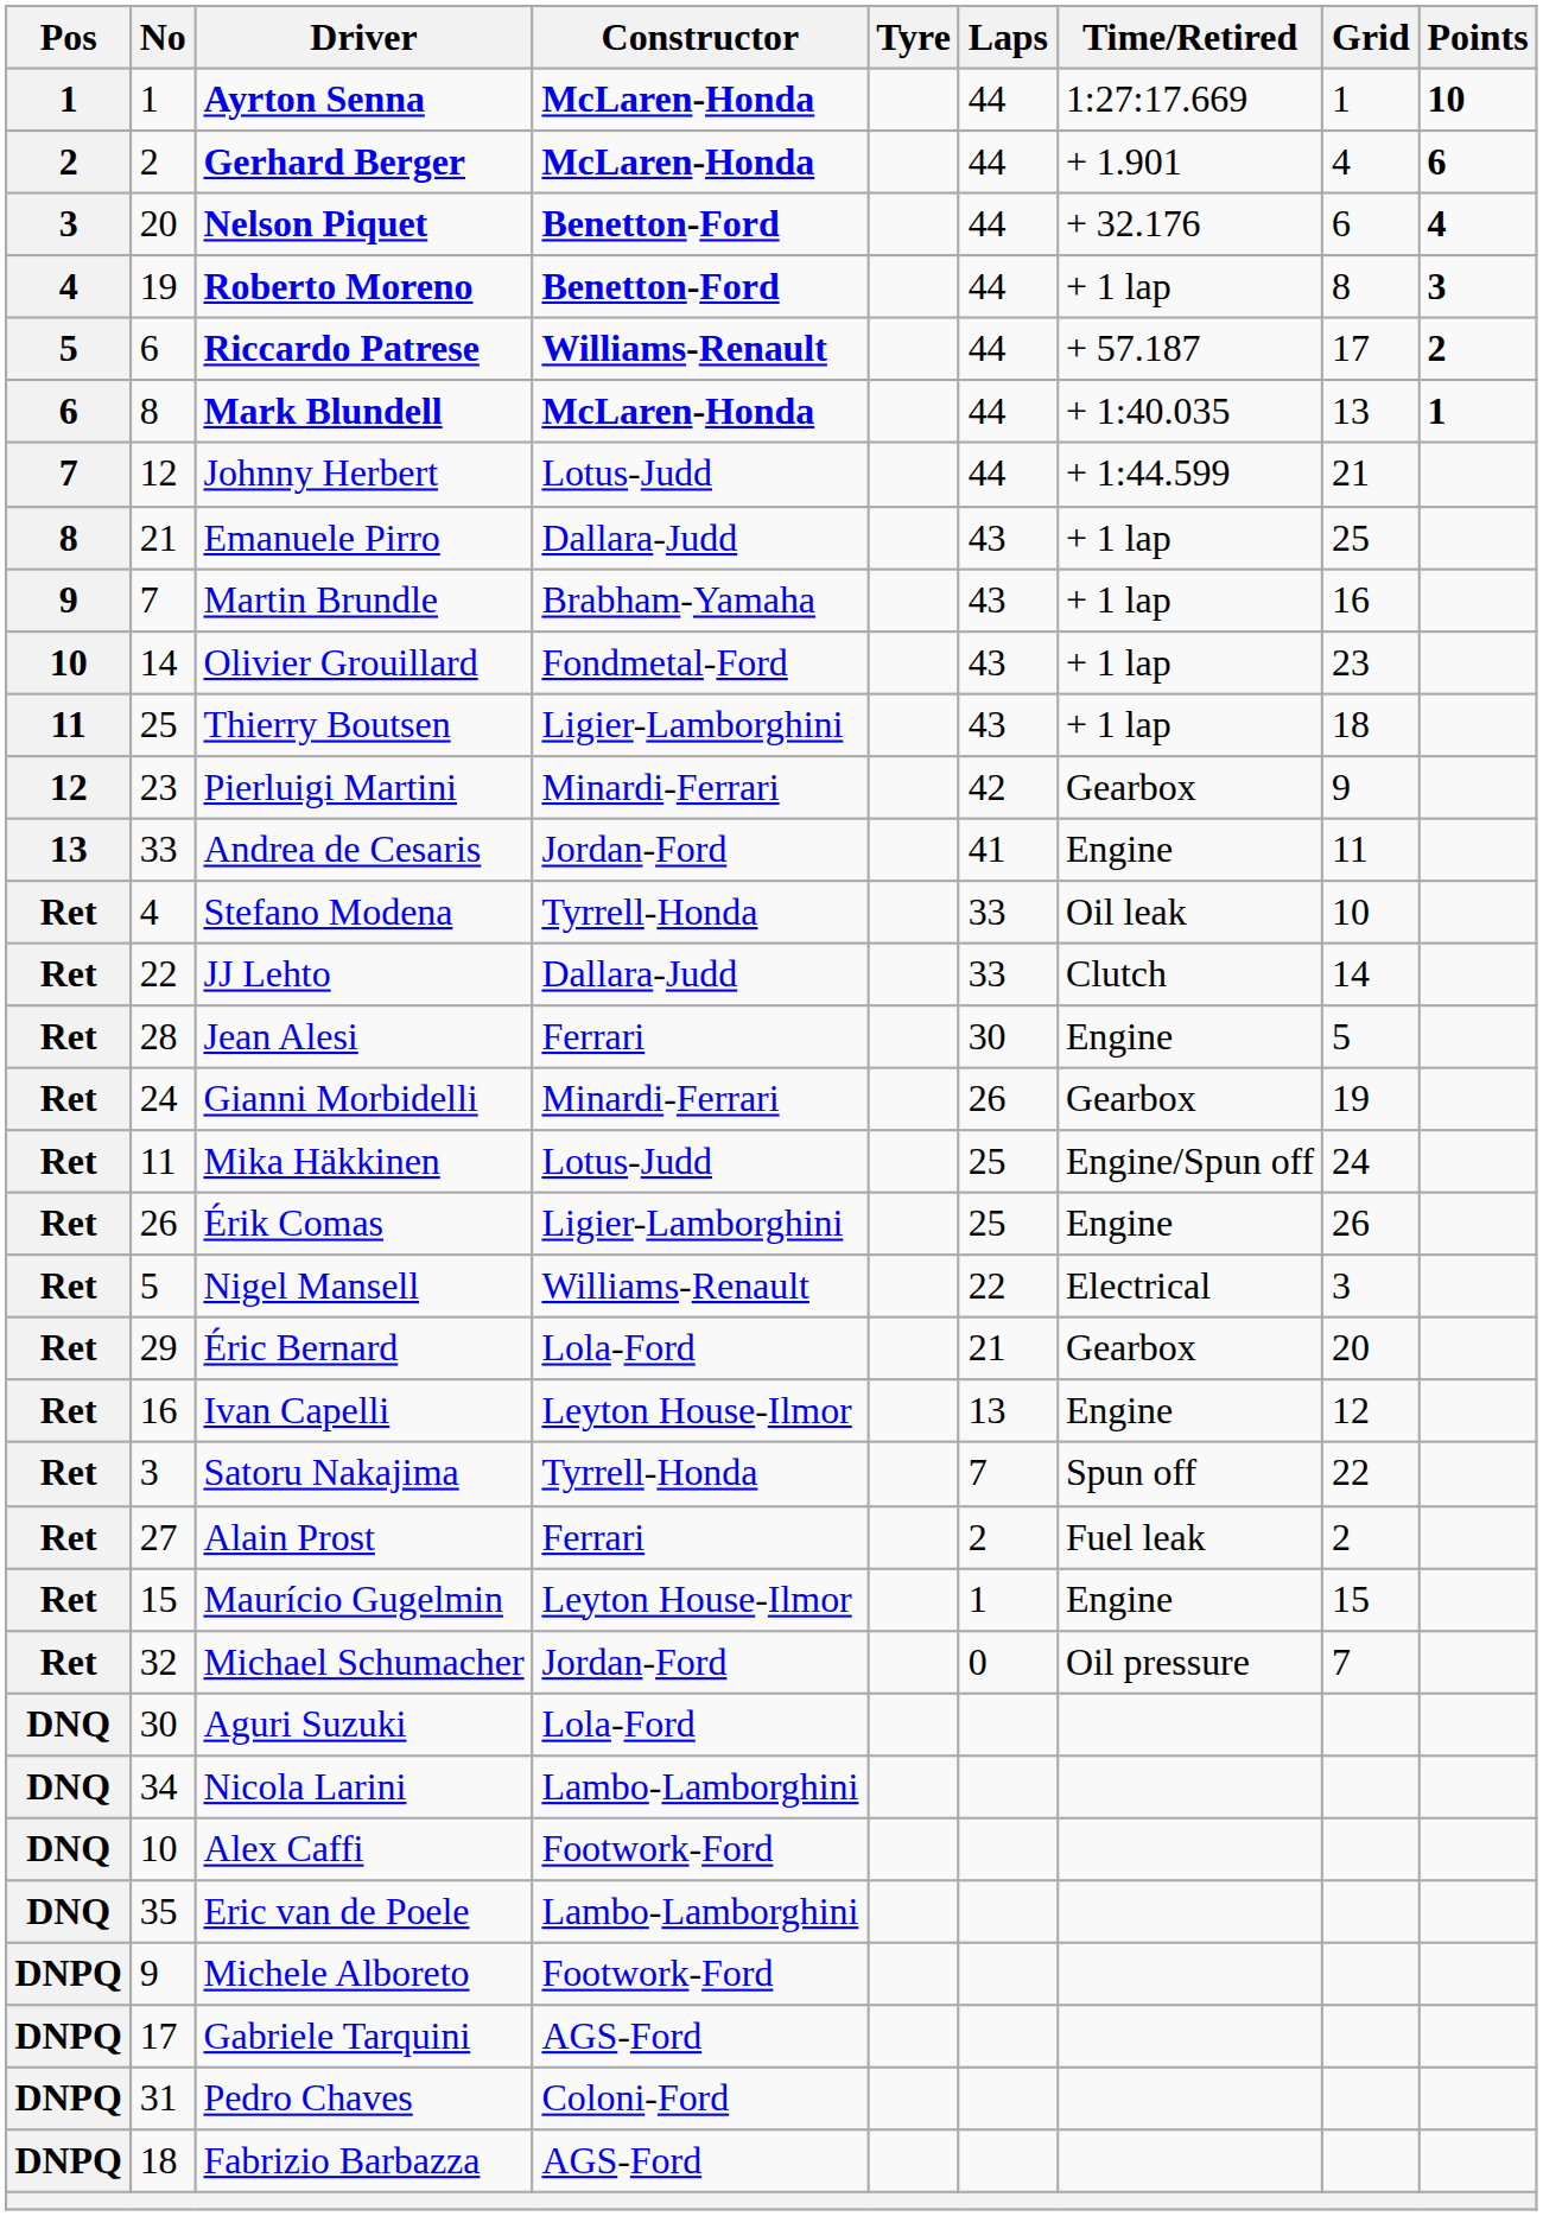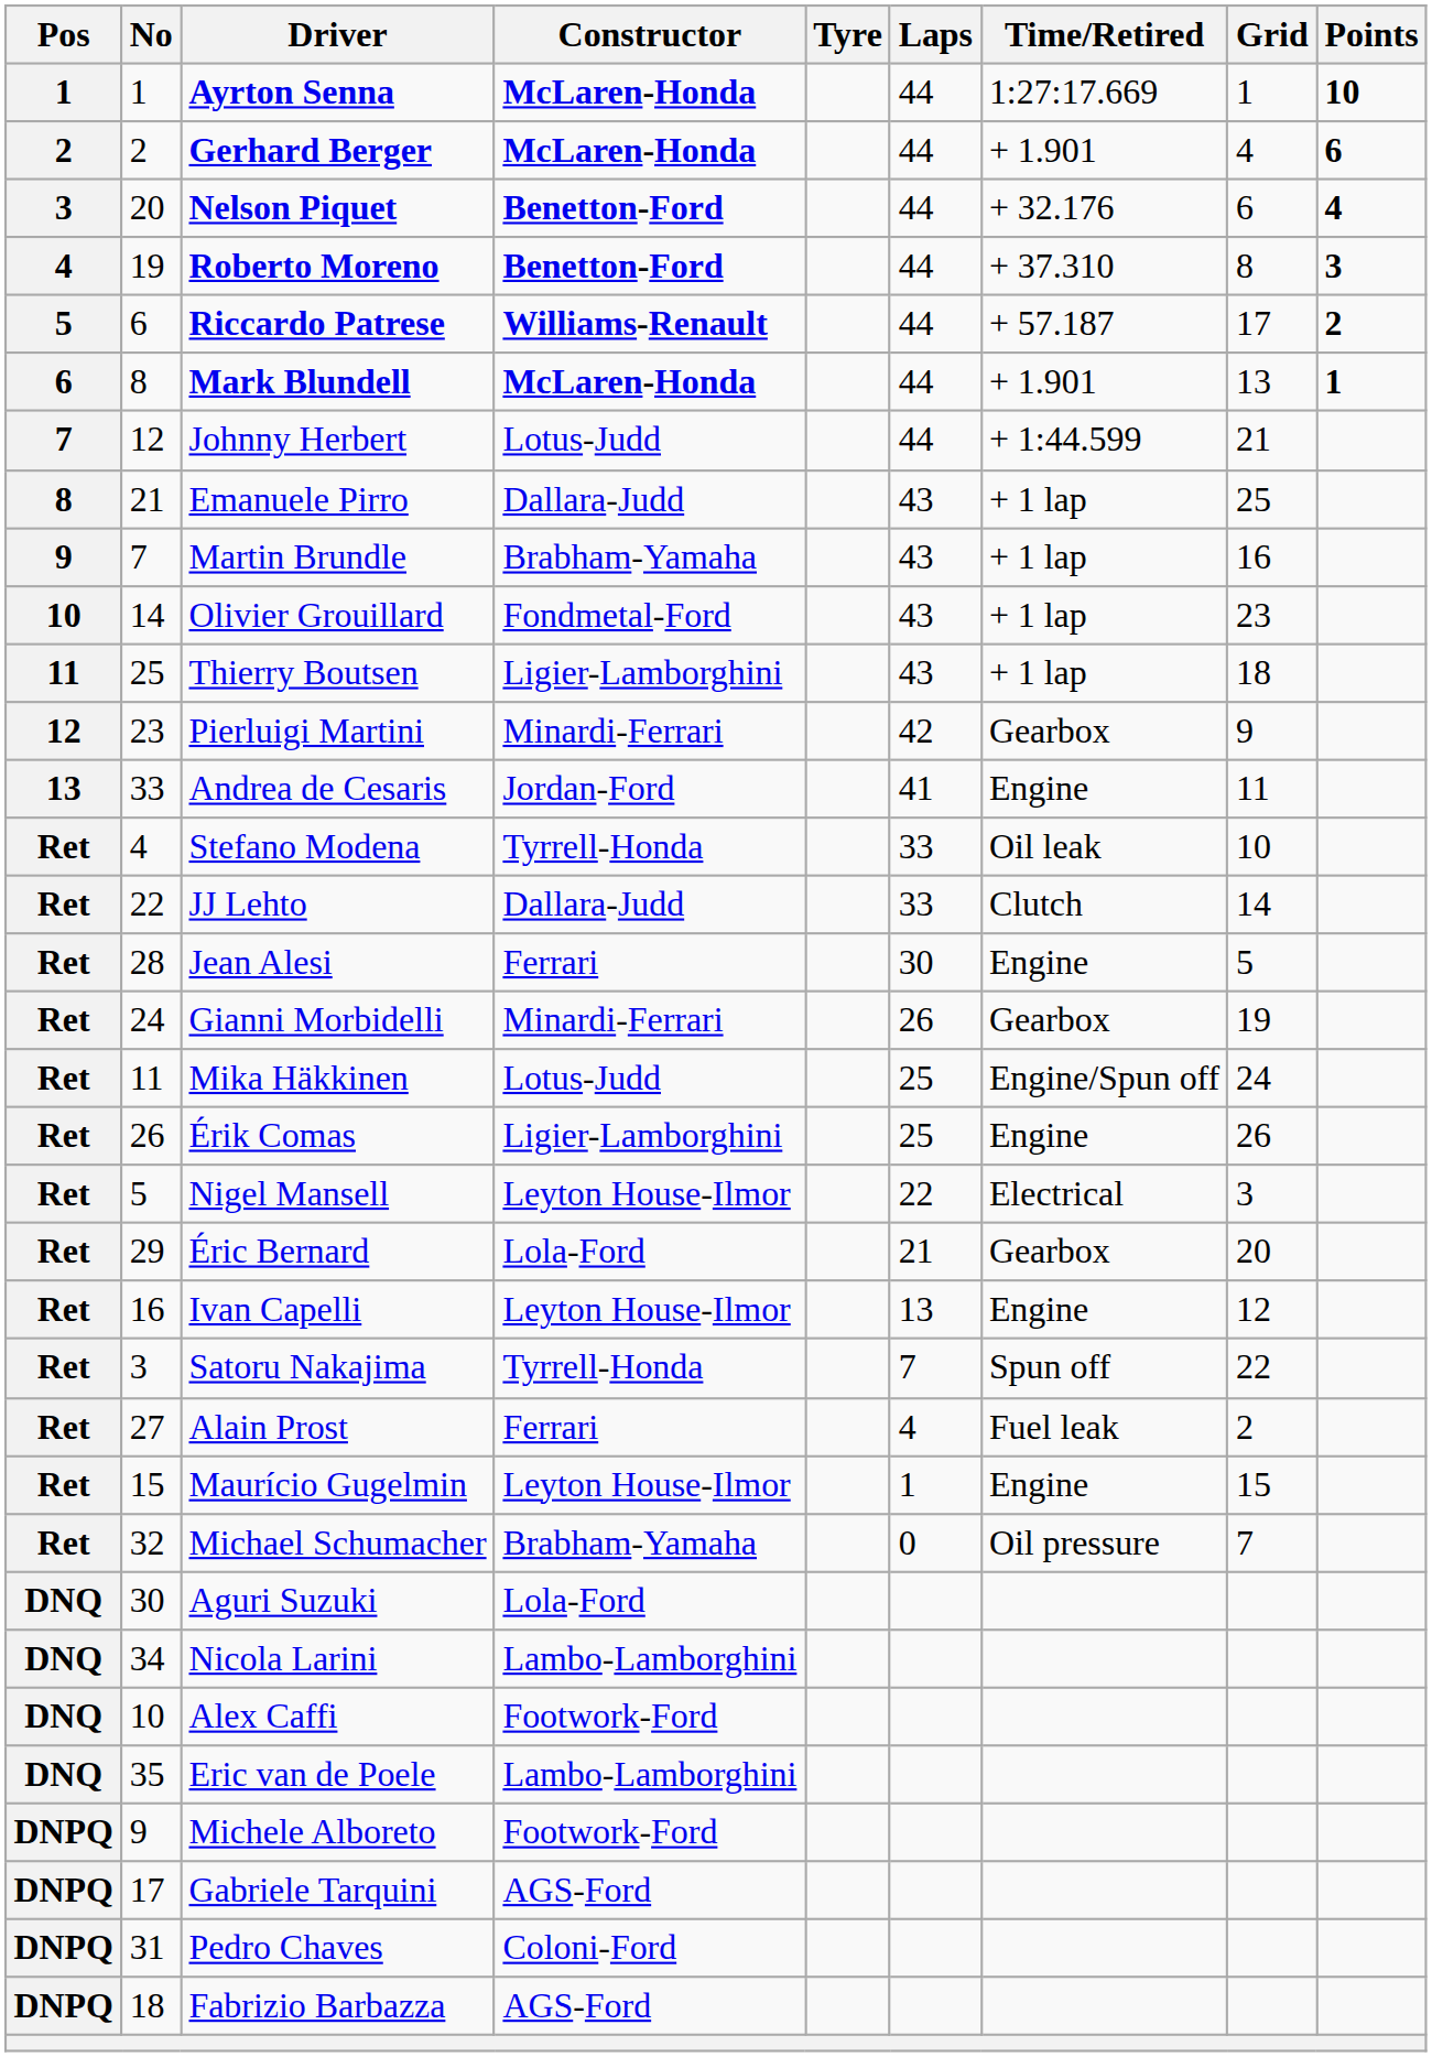 <table class="wikitable" style="font-size: 95%;">
 <tr>
 <th>Pos</th>
 <th>No</th>
 <th>Driver</th>
 <th>Constructor</th>
 <th>Tyre</th>
 <th>Laps</th>
 <th>Time/Retired</th>
 <th>Grid</th>
 <th>Points</th>
 </tr>
 <tr>
 <th>1</th>
 <td>1</td>
 <td> <strong><a href='#'>Ayrton Senna</a></strong></td>
 <td><strong><a href='#'>McLaren</a>-<a href='#'>Honda</a></strong></td>
 <td></td>
 <td>44</td>
 <td>1:27:17.669</td>
 <td>1</td>
 <td><strong>10</strong></td>
 </tr>
 <tr>
 <th>2</th>
 <td>2</td>
 <td> <strong><a href='#'>Gerhard Berger</a></strong></td>
 <td><strong><a href='#'>McLaren</a>-<a href='#'>Honda</a></strong></td>
 <td></td>
 <td>44</td>
 <td>+ 1.901</td>
 <td>4</td>
 <td><strong>6</strong></td>
 </tr>
 <tr>
 <th>3</th>
 <td>20</td>
 <td> <strong><a href='#'>Nelson Piquet</a></strong></td>
 <td><strong><a href='#'>Benetton</a>-<a href='#'>Ford</a></strong></td>
 <td></td>
 <td>44</td>
 <td>+ 32.176</td>
 <td>6</td>
 <td><strong>4</strong></td>
 </tr>
 <tr>
 <th>4</th>
 <td>19</td>
 <td> <strong><a href='#'>Roberto Moreno</a></strong></td>
 <td><strong><a href='#'>Benetton</a>-<a href='#'>Ford</a></strong></td>
 <td></td>
 <td>44</td>
-<td>+ 1 lap</td>
+<td>+ 37.310</td>
 <td>8</td>
 <td><strong>3</strong></td>
 </tr>
 <tr>
 <th>5</th>
 <td>6</td>
 <td> <strong><a href='#'>Riccardo Patrese</a></strong></td>
 <td><strong><a href='#'>Williams</a>-<a href='#'>Renault</a></strong></td>
 <td></td>
 <td>44</td>
 <td>+ 57.187</td>
 <td>17</td>
 <td><strong>2</strong></td>
 </tr>
 <tr>
 <th>6</th>
 <td>8</td>
 <td> <strong><a href='#'>Mark Blundell</a></strong></td>
 <td><strong><a href='#'>McLaren</a>-<a href='#'>Honda</a></strong></td>
 <td></td>
 <td>44</td>
-<td>+ 1:40.035</td>
+<td>+ 1.901</td>
 <td>13</td>
 <td><strong>1</strong></td>
 </tr>
 <tr>
 <th>7</th>
 <td>12</td>
 <td> <a href='#'>Johnny Herbert</a></td>
 <td><a href='#'>Lotus</a>-<a href='#'>Judd</a></td>
 <td></td>
 <td>44</td>
 <td>+ 1:44.599</td>
 <td>21</td>
 <td></td>
 </tr>
 <tr>
 <th>8</th>
 <td>21</td>
 <td> <a href='#'>Emanuele Pirro</a></td>
 <td><a href='#'>Dallara</a>-<a href='#'>Judd</a></td>
 <td></td>
 <td>43</td>
 <td>+ 1 lap</td>
 <td>25</td>
 <td></td>
 </tr>
 <tr>
 <th>9</th>
 <td>7</td>
 <td> <a href='#'>Martin Brundle</a></td>
 <td><a href='#'>Brabham</a>-<a href='#'>Yamaha</a></td>
 <td></td>
 <td>43</td>
 <td>+ 1 lap</td>
 <td>16</td>
 <td></td>
 </tr>
 <tr>
 <th>10</th>
 <td>14</td>
 <td> <a href='#'>Olivier Grouillard</a></td>
 <td><a href='#'>Fondmetal</a>-<a href='#'>Ford</a></td>
 <td></td>
 <td>43</td>
 <td>+ 1 lap</td>
 <td>23</td>
 <td></td>
 </tr>
 <tr>
 <th>11</th>
 <td>25</td>
 <td> <a href='#'>Thierry Boutsen</a></td>
 <td><a href='#'>Ligier</a>-<a href='#'>Lamborghini</a></td>
 <td></td>
 <td>43</td>
 <td>+ 1 lap</td>
 <td>18</td>
 <td></td>
 </tr>
 <tr>
 <th>12</th>
 <td>23</td>
 <td> <a href='#'>Pierluigi Martini</a></td>
 <td><a href='#'>Minardi</a>-<a href='#'>Ferrari</a></td>
 <td></td>
 <td>42</td>
 <td>Gearbox</td>
 <td>9</td>
 <td></td>
 </tr>
 <tr>
 <th>13</th>
 <td>33</td>
 <td> <a href='#'>Andrea de Cesaris</a></td>
 <td><a href='#'>Jordan</a>-<a href='#'>Ford</a></td>
 <td></td>
 <td>41</td>
 <td>Engine</td>
 <td>11</td>
 <td></td>
 </tr>
 <tr>
 <th>Ret</th>
 <td>4</td>
 <td> <a href='#'>Stefano Modena</a></td>
 <td><a href='#'>Tyrrell</a>-<a href='#'>Honda</a></td>
 <td></td>
 <td>33</td>
 <td>Oil leak</td>
 <td>10</td>
 <td></td>
 </tr>
 <tr>
 <th>Ret</th>
 <td>22</td>
 <td> <a href='#'>JJ Lehto</a></td>
 <td><a href='#'>Dallara</a>-<a href='#'>Judd</a></td>
 <td></td>
 <td>33</td>
 <td>Clutch</td>
 <td>14</td>
 <td></td>
 </tr>
 <tr>
 <th>Ret</th>
 <td>28</td>
 <td> <a href='#'>Jean Alesi</a></td>
 <td><a href='#'>Ferrari</a></td>
 <td></td>
 <td>30</td>
 <td>Engine</td>
 <td>5</td>
 <td></td>
 </tr>
 <tr>
 <th>Ret</th>
 <td>24</td>
 <td> <a href='#'>Gianni Morbidelli</a></td>
 <td><a href='#'>Minardi</a>-<a href='#'>Ferrari</a></td>
 <td></td>
 <td>26</td>
 <td>Gearbox</td>
 <td>19</td>
 <td></td>
 </tr>
 <tr>
 <th>Ret</th>
 <td>11</td>
 <td> <a href='#'>Mika Häkkinen</a></td>
 <td><a href='#'>Lotus</a>-<a href='#'>Judd</a></td>
 <td></td>
 <td>25</td>
 <td>Engine/Spun off</td>
 <td>24</td>
 <td></td>
 </tr>
 <tr>
 <th>Ret</th>
 <td>26</td>
 <td> <a href='#'>Érik Comas</a></td>
 <td><a href='#'>Ligier</a>-<a href='#'>Lamborghini</a></td>
 <td></td>
 <td>25</td>
 <td>Engine</td>
 <td>26</td>
 <td></td>
 </tr>
 <tr>
 <th>Ret</th>
 <td>5</td>
 <td> <a href='#'>Nigel Mansell</a></td>
-<td><a href='#'>Williams</a>-<a href='#'>Renault</a></td>
+<td><a href='#'>Leyton House</a>-<a href='#'>Ilmor</a></td>
 <td></td>
 <td>22</td>
 <td>Electrical</td>
 <td>3</td>
 <td></td>
 </tr>
 <tr>
 <th>Ret</th>
 <td>29</td>
 <td> <a href='#'>Éric Bernard</a></td>
 <td><a href='#'>Lola</a>-<a href='#'>Ford</a></td>
 <td></td>
 <td>21</td>
 <td>Gearbox</td>
 <td>20</td>
 <td></td>
 </tr>
 <tr>
 <th>Ret</th>
 <td>16</td>
 <td> <a href='#'>Ivan Capelli</a></td>
 <td><a href='#'>Leyton House</a>-<a href='#'>Ilmor</a></td>
 <td></td>
 <td>13</td>
 <td>Engine</td>
 <td>12</td>
 <td></td>
 </tr>
 <tr>
 <th>Ret</th>
 <td>3</td>
 <td> <a href='#'>Satoru Nakajima</a></td>
 <td><a href='#'>Tyrrell</a>-<a href='#'>Honda</a></td>
 <td></td>
 <td>7</td>
 <td>Spun off</td>
 <td>22</td>
 <td></td>
 </tr>
 <tr>
 <th>Ret</th>
 <td>27</td>
 <td> <a href='#'>Alain Prost</a></td>
 <td><a href='#'>Ferrari</a></td>
 <td></td>
-<td>2</td>
+<td>4</td>
 <td>Fuel leak</td>
 <td>2</td>
 <td></td>
 </tr>
 <tr>
 <th>Ret</th>
 <td>15</td>
 <td> <a href='#'>Maurício Gugelmin</a></td>
 <td><a href='#'>Leyton House</a>-<a href='#'>Ilmor</a></td>
 <td></td>
 <td>1</td>
 <td>Engine</td>
 <td>15</td>
 <td></td>
 </tr>
 <tr>
 <th>Ret</th>
 <td>32</td>
 <td> <a href='#'>Michael Schumacher</a></td>
-<td><a href='#'>Jordan</a>-<a href='#'>Ford</a></td>
+<td><a href='#'>Brabham</a>-<a href='#'>Yamaha</a></td>
 <td></td>
 <td>0</td>
 <td>Oil pressure</td>
 <td>7</td>
 <td></td>
 </tr>
 <tr>
 <th>DNQ</th>
 <td>30</td>
 <td> <a href='#'>Aguri Suzuki</a></td>
 <td><a href='#'>Lola</a>-<a href='#'>Ford</a></td>
 <td></td>
 <td></td>
 <td></td>
 <td></td>
 <td></td>
 </tr>
 <tr>
 <th>DNQ</th>
 <td>34</td>
 <td> <a href='#'>Nicola Larini</a></td>
 <td><a href='#'>Lambo</a>-<a href='#'>Lamborghini</a></td>
 <td></td>
 <td></td>
 <td></td>
 <td></td>
 <td></td>
 </tr>
 <tr>
 <th>DNQ</th>
 <td>10</td>
 <td> <a href='#'>Alex Caffi</a></td>
 <td><a href='#'>Footwork</a>-<a href='#'>Ford</a></td>
 <td></td>
 <td></td>
 <td></td>
 <td></td>
 <td></td>
 </tr>
 <tr>
 <th>DNQ</th>
 <td>35</td>
 <td> <a href='#'>Eric van de Poele</a></td>
 <td><a href='#'>Lambo</a>-<a href='#'>Lamborghini</a></td>
 <td></td>
 <td></td>
 <td></td>
 <td></td>
 <td></td>
 </tr>
 <tr>
 <th>DNPQ</th>
 <td>9</td>
 <td> <a href='#'>Michele Alboreto</a></td>
 <td><a href='#'>Footwork</a>-<a href='#'>Ford</a></td>
 <td></td>
 <td></td>
 <td></td>
 <td></td>
 <td></td>
 </tr>
 <tr>
 <th>DNPQ</th>
 <td>17</td>
 <td> <a href='#'>Gabriele Tarquini</a></td>
 <td><a href='#'>AGS</a>-<a href='#'>Ford</a></td>
 <td></td>
 <td></td>
 <td></td>
 <td></td>
 <td></td>
 </tr>
 <tr>
 <th>DNPQ</th>
 <td>31</td>
 <td> <a href='#'>Pedro Chaves</a></td>
 <td><a href='#'>Coloni</a>-<a href='#'>Ford</a></td>
 <td></td>
 <td></td>
 <td></td>
 <td></td>
 <td></td>
 </tr>
 <tr>
 <th>DNPQ</th>
 <td>18</td>
 <td> <a href='#'>Fabrizio Barbazza</a></td>
 <td><a href='#'>AGS</a>-<a href='#'>Ford</a></td>
 <td></td>
 <td></td>
 <td></td>
 <td></td>
 <td></td>
 </tr>
 <tr>
 <th colspan="9"></th>
 </tr>
 </table>
